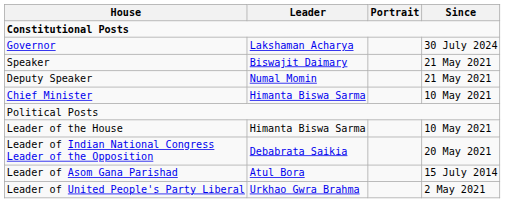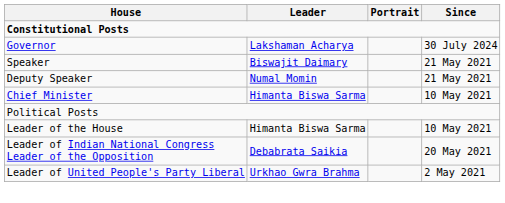 <table class="wikitable">
 <tr>
 <th>House</th>
 <th>Leader</th>
 <th>Portrait</th>
 <th>Since</th>
 </tr>
 <tr>
 <td colspan="4"><strong>Constitutional Posts</strong></td>
 </tr>
 <tr>
 <td><a href='#'>Governor</a></td>
 <td><a href='#'>Lakshaman Acharya</a></td>
 <td></td>
 <td>30 July  2024</td>
 </tr>
 <tr>
 <td>Speaker</td>
 <td><a href='#'>Biswajit Daimary</a></td>
 <td></td>
 <td>21 May 2021</td>
 </tr>
 <tr>
 <td>Deputy Speaker</td>
 <td><a href='#'>Numal Momin</a></td>
 <td></td>
 <td>21 May 2021</td>
 </tr>
 <tr>
 <td><a href='#'>Chief Minister</a></td>
 <td><a href='#'>Himanta Biswa Sarma</a></td>
 <td></td>
 <td>10 May 2021</td>
 </tr>
 <tr>
 <td colspan="4">Political Posts</td>
 </tr>
 <tr>
 <td>Leader of the House</td>
 <td>Himanta Biswa Sarma</td>
 <td></td>
 <td>10 May 2021</td>
 </tr>
 <tr>
 <td>Leader of <a href='#'>Indian National Congress</a><br><a href='#'>Leader of the Opposition</a></td>
 <td><a href='#'>Debabrata Saikia</a></td>
 <td></td>
 <td>20 May 2021</td>
 </tr>
 <tr>
-<td>Leader of <a href='#'>Asom Gana Parishad</a></td>
-<td><a href='#'>Atul Bora</a></td>
-<td></td>
-<td>15 July 2014</td>
-</tr>
-<tr>
 <td>Leader of <a href='#'>United People's Party Liberal</a></td>
 <td><a href='#'>Urkhao Gwra Brahma</a></td>
 <td></td>
 <td>2 May 2021</td>
 </tr>
 </table>
